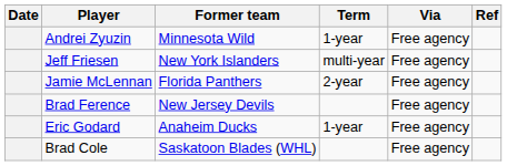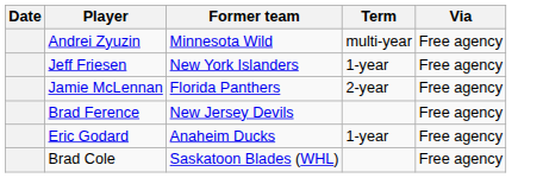 <table class="wikitable plainrowheaders">
 <tr style="background:#ddd; text-align:center;">
 <th>Date</th>
 <th>Player</th>
 <th>Former team</th>
 <th>Term</th>
 <th>Via</th>
-<th>Ref</th>
 </tr>
 <tr>
 <th scope="row"></th>
 <td><a href='#'>Andrei Zyuzin</a></td>
 <td><a href='#'>Minnesota Wild</a></td>
-<td>1-year</td>
+<td>multi-year</td>
 <td>Free agency</td>
-<td></td>
 </tr>
 <tr>
 <th scope="row"></th>
 <td><a href='#'>Jeff Friesen</a></td>
 <td><a href='#'>New York Islanders</a></td>
-<td>multi-year</td>
+<td>1-year</td>
 <td>Free agency</td>
-<td></td>
 </tr>
 <tr>
 <th scope="row"></th>
 <td><a href='#'>Jamie McLennan</a></td>
 <td><a href='#'>Florida Panthers</a></td>
 <td>2-year</td>
 <td>Free agency</td>
-<td></td>
 </tr>
 <tr>
 <th scope="row"></th>
 <td><a href='#'>Brad Ference</a></td>
 <td><a href='#'>New Jersey Devils</a></td>
 <td></td>
 <td>Free agency</td>
-<td></td>
 </tr>
 <tr>
 <th scope="row"></th>
 <td><a href='#'>Eric Godard</a></td>
 <td><a href='#'>Anaheim Ducks</a></td>
 <td>1-year</td>
 <td>Free agency</td>
-<td></td>
 </tr>
 <tr>
 <th scope="row"></th>
 <td>Brad Cole</td>
 <td><a href='#'>Saskatoon Blades</a> (<a href='#'>WHL</a>)</td>
 <td></td>
 <td>Free agency</td>
-<td></td>
 </tr>
 </table>
